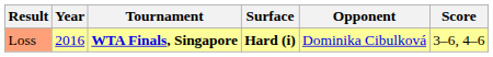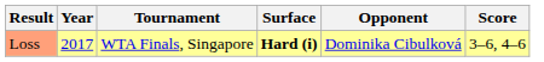 <table class="sortable wikitable">
 <tr>
 <th>Result</th>
 <th>Year</th>
 <th>Tournament</th>
 <th>Surface</th>
 <th>Opponent</th>
 <th class="unsortable">Score</th>
 </tr>
 <tr style="background:#FFFF99;">
 <td bgcolor=ffa07a>Loss</td>
-<td><a href='#'>2016</a></td>
-<td><strong><a href='#'>WTA Finals</a>, Singapore</strong></td>
+<td><a href='#'>2017</a></td>
+<td><a href='#'>WTA Finals</a>, Singapore</td>
 <td><strong>Hard (i)</strong></td>
 <td> <a href='#'>Dominika Cibulková</a></td>
 <td>3–6, 4–6</td>
 </tr>
 </table>
